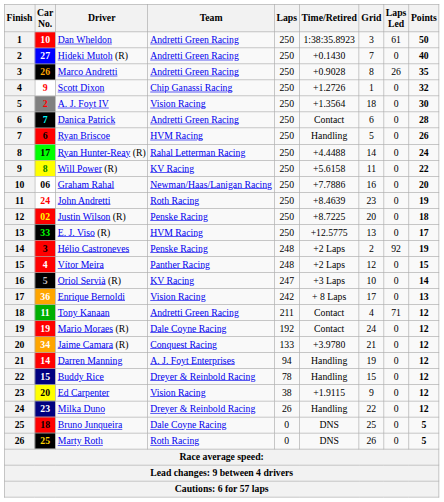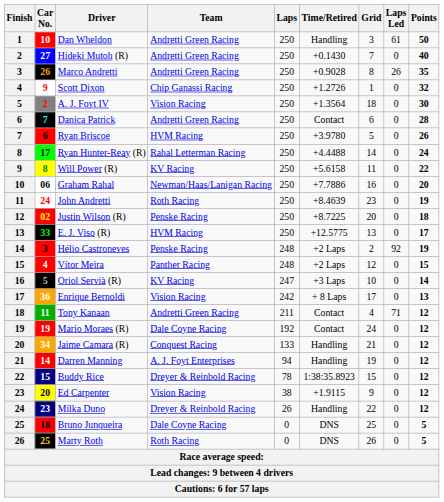 <table class="wikitable" style="font-size:95%;">
 <tr>
 <th>Finish</th>
 <th>Car<br>No.</th>
 <th>Driver</th>
 <th>Team</th>
 <th>Laps</th>
 <th>Time/Retired</th>
 <th>Grid</th>
 <th>Laps<br>Led</th>
 <th>Points</th>
 </tr>
 <tr>
 <th>1</th>
 <td style="background:red; color:white;" align=center><strong>10</strong></td>
 <td> <a href='#'>Dan Wheldon</a></td>
 <td><a href='#'>Andretti Green Racing</a></td>
 <td align=center>250</td>
-<td align=center>1:38:35.8923</td>
+<td align=center>Handling</td>
 <td align=center>3</td>
 <td align=center>61</td>
 <td align=center><strong>50</strong></td>
 </tr>
 <tr>
 <th>2</th>
 <td style="background:blue; color:white;" align=center><strong>27</strong></td>
 <td> <a href='#'>Hideki Mutoh</a> (R)</td>
 <td><a href='#'>Andretti Green Racing</a></td>
 <td align=center>250</td>
 <td align=center>+0.1430</td>
 <td align=center>7</td>
 <td align=center>0</td>
 <td align=center><strong>40</strong></td>
 </tr>
 <tr>
 <th>3</th>
 <td style="background:black; color:orange;" align=center><strong>26</strong></td>
 <td> <a href='#'>Marco Andretti</a></td>
 <td><a href='#'>Andretti Green Racing</a></td>
 <td align=center>250</td>
 <td align=center>+0.9028</td>
 <td align=center>8</td>
 <td align=center>26</td>
 <td align=center><strong>35</strong></td>
 </tr>
 <tr>
 <th>4</th>
 <td style="background:white; color:red;" align=center><strong>9</strong></td>
 <td> <a href='#'>Scott Dixon</a></td>
 <td><a href='#'>Chip Ganassi Racing</a></td>
 <td align=center>250</td>
 <td align=center>+1.2726</td>
 <td align=center>1</td>
 <td align=center>0</td>
 <td align=center><strong>32</strong></td>
 </tr>
 <tr>
 <th>5</th>
 <td style="background:gray; color:red;" align=center><strong>2</strong></td>
 <td> <a href='#'>A. J. Foyt IV</a></td>
 <td><a href='#'>Vision Racing</a></td>
 <td align=center>250</td>
 <td align=center>+1.3564</td>
 <td align=center>18</td>
 <td align=center>0</td>
 <td align=center><strong>30</strong></td>
 </tr>
 <tr>
 <th>6</th>
 <td style="background:black; color:aqua;" align=center><strong>7</strong></td>
 <td> <a href='#'>Danica Patrick</a></td>
 <td><a href='#'>Andretti Green Racing</a></td>
 <td align=center>250</td>
 <td align=center>Contact</td>
 <td align=center>6</td>
 <td align=center>0</td>
 <td align=center><strong>28</strong></td>
 </tr>
 <tr>
 <th>7</th>
 <td style="background:#FF0000; color:black;" align=center><strong>6</strong></td>
 <td> <a href='#'>Ryan Briscoe</a></td>
 <td><a href='#'>HVM Racing</a></td>
 <td align=center>250</td>
-<td align=center>Handling</td>
+<td align=center>+3.9780</td>
 <td align=center>5</td>
 <td align=center>0</td>
 <td align=center><strong>26</strong></td>
 </tr>
 <tr>
 <th>8</th>
 <td style="background:#00FF00; color:Black;" align=center><strong>17</strong></td>
 <td> <a href='#'>Ryan Hunter-Reay</a> (R)</td>
 <td><a href='#'>Rahal Letterman Racing</a></td>
 <td align=center>250</td>
 <td align=center>+4.4488</td>
 <td align=center>14</td>
 <td align=center>0</td>
 <td align=center><strong>24</strong></td>
 </tr>
 <tr>
 <th>9</th>
 <td style="background:yellow; color:green;" align=center><strong>8</strong></td>
 <td> <a href='#'>Will Power</a> (R)</td>
 <td><a href='#'>KV Racing</a></td>
 <td align=center>250</td>
 <td align=center>+5.6158</td>
 <td align=center>11</td>
 <td align=center>0</td>
 <td align=center><strong>22</strong></td>
 </tr>
 <tr>
 <th>10</th>
 <td style="background:white; color:black;" align=center><strong>06</strong></td>
 <td> <a href='#'>Graham Rahal</a></td>
 <td><a href='#'>Newman/Haas/Lanigan Racing</a></td>
 <td align=center>250</td>
 <td align=center>+7.7886</td>
 <td align=center>16</td>
 <td align=center>0</td>
 <td align=center><strong>20</strong></td>
 </tr>
 <tr>
 <th>11</th>
 <td style="background:white; color:red;" align=center><strong>24</strong></td>
 <td> <a href='#'>John Andretti</a></td>
 <td><a href='#'>Roth Racing</a></td>
 <td align=center>250</td>
 <td align=center>+8.4639</td>
 <td align=center>23</td>
 <td align=center>0</td>
 <td align=center><strong>19</strong></td>
 </tr>
 <tr>
 <th>12</th>
 <td style="background:red; color:yellow;" align=center><strong>02</strong></td>
 <td> <a href='#'>Justin Wilson</a> (R)</td>
 <td><a href='#'>Penske Racing</a></td>
 <td align=center>250</td>
 <td align=center>+8.7225</td>
 <td align=center>20</td>
 <td align=center>0</td>
 <td align=center><strong>18</strong></td>
 </tr>
 <tr>
 <th>13</th>
 <td style="background:black; color:lime;" align=center><strong>33</strong></td>
 <td> <a href='#'>E. J. Viso</a> (R)</td>
 <td><a href='#'>HVM Racing</a></td>
 <td align=center>250</td>
 <td align=center>+12.5775</td>
 <td align=center>13</td>
 <td align=center>0</td>
 <td align=center><strong>17</strong></td>
 </tr>
 <tr>
 <th>14</th>
 <td style="background:#FF0000; color:black;" align=center><strong>3</strong></td>
 <td> <a href='#'>Hélio Castroneves</a></td>
 <td><a href='#'>Penske Racing</a></td>
 <td align=center>248</td>
 <td align=center>+2 Laps</td>
 <td align=center>2</td>
 <td align=center>92</td>
 <td align=center><strong>19</strong></td>
 </tr>
 <tr>
 <th>15</th>
 <td style="background:red; color:white;" align=center><strong>4</strong></td>
 <td> <a href='#'>Vítor Meira</a></td>
 <td><a href='#'>Panther Racing</a></td>
 <td align=center>248</td>
 <td align=center>+2 Laps</td>
 <td align=center>12</td>
 <td align=center>0</td>
 <td align=center><strong>15</strong></td>
 </tr>
 <tr>
 <th>16</th>
 <td style="background:black; color:silver;" align=center><strong>5</strong></td>
 <td> <a href='#'>Oriol Servià</a> (R)</td>
 <td><a href='#'>KV Racing</a></td>
 <td align=center>247</td>
 <td align=center>+3 Laps</td>
 <td align=center>10</td>
 <td align=center>0</td>
 <td align=center><strong>14</strong></td>
 </tr>
 <tr>
 <th>17</th>
 <td style="background:orange; color:white;" align=center><strong>36</strong></td>
 <td> <a href='#'>Enrique Bernoldi</a></td>
 <td><a href='#'>Vision Racing</a></td>
 <td align=center>242</td>
 <td align=center>+ 8 Laps</td>
 <td align=center>17</td>
 <td align=center>0</td>
 <td align=center><strong>13</strong></td>
 </tr>
 <tr>
 <th>18</th>
 <td style="background:#00AF00; color:white;" align=center><strong>11</strong></td>
 <td> <a href='#'>Tony Kanaan</a></td>
 <td><a href='#'>Andretti Green Racing</a></td>
 <td align=center>211</td>
 <td align=center>Contact</td>
 <td align=center>4</td>
 <td align=center>71</td>
 <td align=center><strong>12</strong></td>
 </tr>
 <tr>
 <th>19</th>
 <td style="background:red; color:white;" align=center><strong>19</strong></td>
 <td> <a href='#'>Mario Moraes</a> (R)</td>
 <td><a href='#'>Dale Coyne Racing</a></td>
 <td align=center>192</td>
 <td align=center>Contact</td>
 <td align=center>24</td>
 <td align=center>0</td>
 <td align=center><strong>12</strong></td>
 </tr>
 <tr>
 <th>20</th>
 <td style="background:orange; color:white;" align=center><strong>34</strong></td>
 <td> <a href='#'>Jaime Camara</a> (R)</td>
 <td><a href='#'>Conquest Racing</a></td>
 <td align=center>133</td>
-<td align=center>+3.9780</td>
+<td align=center>Handling</td>
 <td align=center>21</td>
 <td align=center>0</td>
 <td align=center><strong>12</strong></td>
 </tr>
 <tr>
 <th>21</th>
 <td style="background:#ff0000; color:white;" align=center><strong>14</strong></td>
 <td> <a href='#'>Darren Manning</a></td>
 <td><a href='#'>A. J. Foyt Enterprises</a></td>
 <td align=center>94</td>
 <td align=center>Handling</td>
 <td align=center>19</td>
 <td align=center>0</td>
 <td align=center><strong>12</strong></td>
 </tr>
 <tr>
 <th>22</th>
 <td style="background:#000080; color:white;" align=center><strong>15</strong></td>
 <td> <a href='#'>Buddy Rice</a></td>
 <td><a href='#'>Dreyer & Reinbold Racing</a></td>
 <td align=center>78</td>
-<td align=center>Handling</td>
+<td align=center>1:38:35.8923</td>
 <td align=center>15</td>
 <td align=center>0</td>
 <td align=center><strong>12</strong></td>
 </tr>
 <tr>
 <th>23</th>
 <td style="background:yellow; color:black;" align=center><strong>20</strong></td>
 <td> <a href='#'>Ed Carpenter</a></td>
 <td><a href='#'>Vision Racing</a></td>
 <td align=center>38</td>
 <td align=center>+1.9115</td>
 <td align=center>9</td>
 <td align=center>0</td>
 <td align=center><strong>12</strong></td>
 </tr>
 <tr>
 <th>24</th>
 <td style="background:#000080; color:white;" align=center><strong>23</strong></td>
 <td> <a href='#'>Milka Duno</a></td>
 <td><a href='#'>Dreyer & Reinbold Racing</a></td>
 <td align=center>26</td>
 <td align=center>Handling</td>
 <td align=center>22</td>
 <td align=center>0</td>
 <td align=center><strong>12</strong></td>
 </tr>
 <tr>
 <th>25</th>
 <td style="background:#FF0000; color:black;" align=center><strong>18</strong></td>
 <td> <a href='#'>Bruno Junqueira</a></td>
 <td><a href='#'>Dale Coyne Racing</a></td>
 <td align=center>0</td>
 <td align=center>DNS</td>
 <td align=center>25</td>
 <td align=center>0</td>
 <td align=center><strong>5</strong></td>
 </tr>
 <tr>
 <th>26</th>
 <td style="background:black; color:gold;" align="center"><strong>25</strong></td>
 <td> <a href='#'>Marty Roth</a></td>
 <td><a href='#'>Roth Racing</a></td>
 <td align=center>0</td>
 <td align=center>DNS</td>
 <td align=center>26</td>
 <td align=center>0</td>
 <td align=center><strong>5</strong></td>
 </tr>
 <tr>
 <th colspan=9>Race average speed: </th>
 </tr>
 <tr>
 <th colspan=9>Lead changes: 9 between 4 drivers</th>
 </tr>
 <tr>
 <th colspan=9>Cautions: 6 for 57 laps</th>
 </tr>
 </table>
